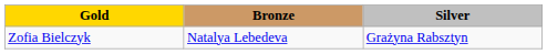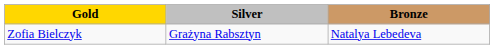 <table class="wikitable" style="text-align:left">
 <tr align="center">
 <td width=200 bgcolor=gold><strong>Gold</strong></td>
+<td width=200 bgcolor=silver><strong>Silver</strong></td>
 <td width=200 bgcolor=CC9966><strong>Bronze</strong></td>
-<td width=200 bgcolor=silver><strong>Silver</strong></td>
 </tr>
 <tr>
 <td><a href='#'>Zofia Bielczyk</a><br><em></em></td>
+<td><a href='#'>Grażyna Rabsztyn</a><br><em></em></td>
 <td><a href='#'>Natalya Lebedeva</a><br><em></em></td>
-<td><a href='#'>Grażyna Rabsztyn</a><br><em></em></td>
 </tr>
 </table>
